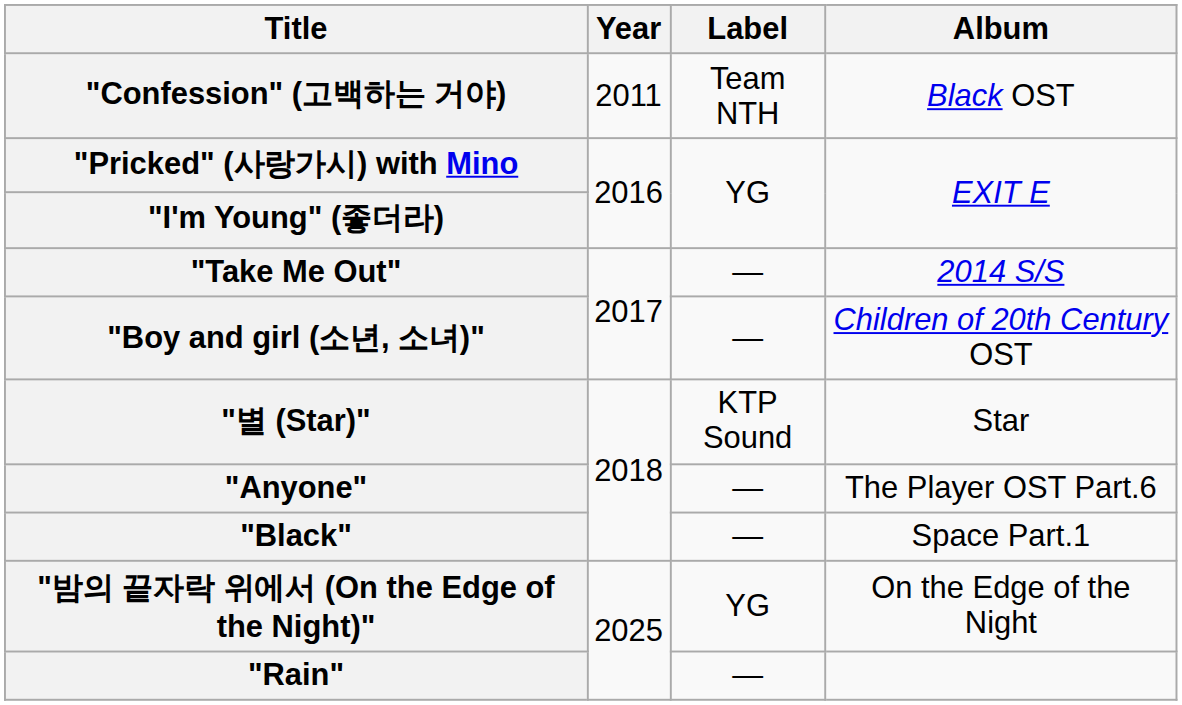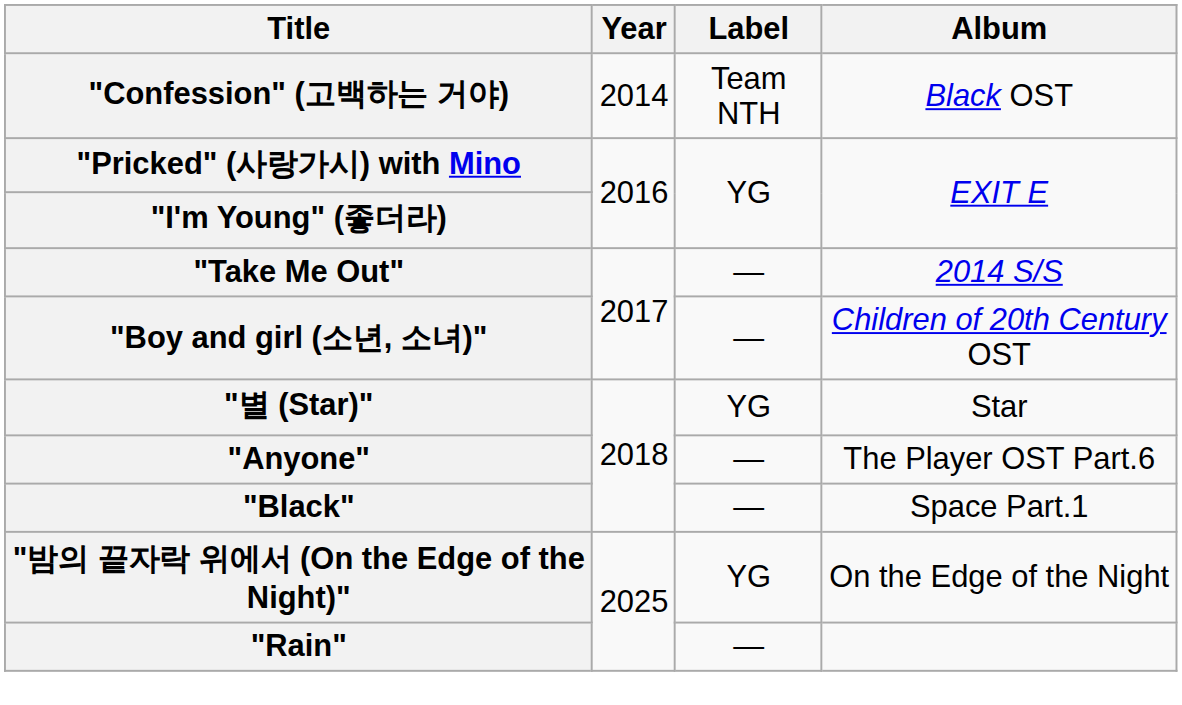 <table class="wikitable plainrowheaders" style="text-align:center;">
 <tr>
 <th scope="col">Title</th>
 <th scope="col">Year</th>
 <th scope="col">Label</th>
 <th scope="col">Album</th>
 </tr>
 <tr>
 <th scope="row">"Confession" (고백하는 거야)</th>
-<td>2011</td>
+<td>2014</td>
 <td>Team NTH</td>
 <td><em><a href='#'>Black</a></em> OST</td>
 </tr>
 <tr>
 <th scope="row">"Pricked" (사랑가시) with <a href='#'>Mino</a></th>
 <td rowspan="2">2016</td>
 <td rowspan="2">YG</td>
 <td rowspan="2"><em><a href='#'>EXIT E</a></em></td>
 </tr>
 <tr>
 <th scope="row">"I'm Young" (좋더라)</th>
 </tr>
 <tr>
 <th scope="row">"Take Me Out"</th>
 <td rowspan="2">2017</td>
 <td>—</td>
 <td><em><a href='#'>2014 S/S</a></em></td>
 </tr>
 <tr>
 <th scope="row">"Boy and girl (소년, 소녀)"</th>
 <td>—</td>
 <td><a href='#'><em>Children of 20th Century</em></a> OST</td>
 </tr>
 <tr>
 <th scope="row">"별 (Star)"</th>
 <td rowspan="3">2018</td>
-<td>KTP Sound</td>
+<td>YG</td>
 <td>Star</td>
 </tr>
 <tr>
 <th scope="row">"Anyone"</th>
 <td>—</td>
 <td>The Player OST Part.6</td>
 </tr>
 <tr>
 <th scope="row">"Black"</th>
 <td>—</td>
 <td>Space Part.1</td>
 </tr>
 <tr>
 <th scope="row">"밤의 끝자락 위에서 (On the Edge of the Night)"</th>
 <td rowspan="2">2025</td>
 <td>YG</td>
 <td>On the Edge of the Night</td>
 </tr>
 <tr>
 <th scope="row">"Rain"</th>
 <td>—</td>
 <td></td>
 </tr>
 </table>
